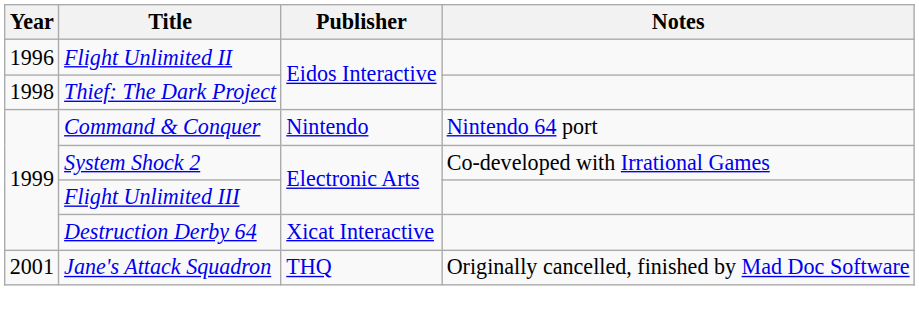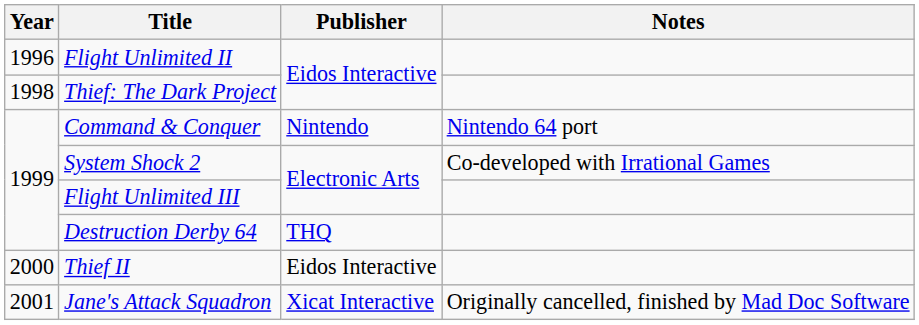 <table class="wikitable">
 <tr>
 <th>Year</th>
 <th>Title</th>
 <th>Publisher</th>
 <th>Notes</th>
 </tr>
 <tr>
 <td>1996</td>
 <td><em><a href='#'>Flight Unlimited II</a></em></td>
 <td rowspan="2"><a href='#'>Eidos Interactive</a></td>
 <td></td>
 </tr>
 <tr>
 <td>1998</td>
 <td><em><a href='#'>Thief: The Dark Project</a></em></td>
 <td></td>
 </tr>
 <tr>
 <td rowspan="4">1999</td>
 <td><em><a href='#'>Command & Conquer</a></em></td>
 <td><a href='#'>Nintendo</a></td>
 <td><a href='#'>Nintendo 64</a> port</td>
 </tr>
 <tr>
 <td><em><a href='#'>System Shock 2</a></em></td>
 <td rowspan="2"><a href='#'>Electronic Arts</a></td>
 <td>Co-developed with <a href='#'>Irrational Games</a></td>
 </tr>
 <tr>
 <td><em><a href='#'>Flight Unlimited III</a></em></td>
 <td></td>
 </tr>
 <tr>
 <td><em><a href='#'>Destruction Derby 64</a></em></td>
-<td><a href='#'>Xicat Interactive</a></td>
+<td><a href='#'>THQ</a></td>
+<td></td>
+</tr>
+<tr>
+<td>2000</td>
+<td><em><a href='#'>Thief II</a></em></td>
+<td>Eidos Interactive</td>
 <td></td>
 </tr>
 <tr>
 <td>2001</td>
 <td><em><a href='#'>Jane's Attack Squadron</a></em></td>
-<td><a href='#'>THQ</a></td>
+<td><a href='#'>Xicat Interactive</a></td>
 <td>Originally cancelled, finished by <a href='#'>Mad Doc Software</a></td>
 </tr>
 </table>
